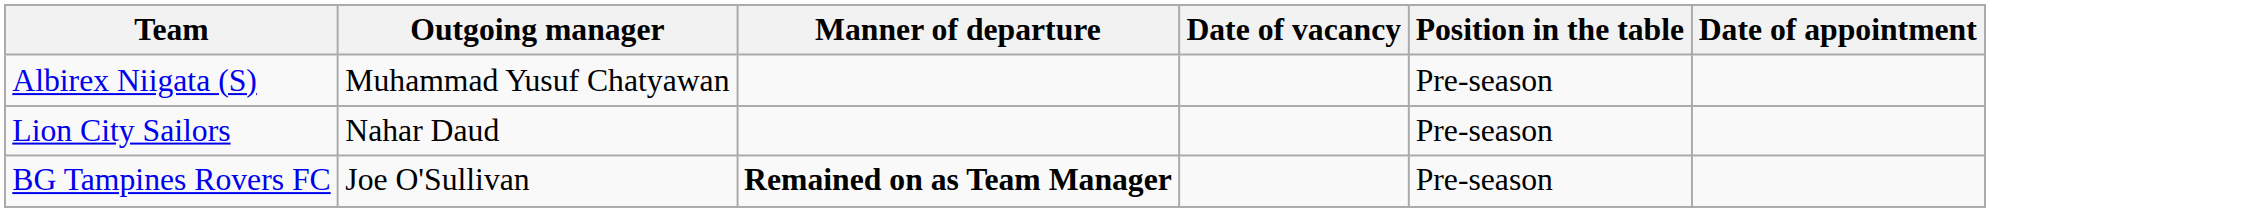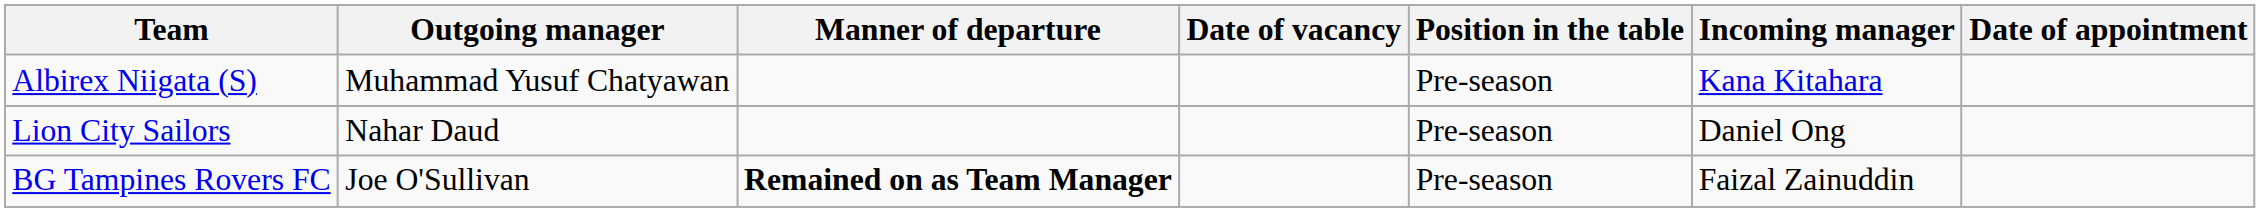 <table class="wikitable sortable">
 <tr>
 <th>Team</th>
 <th>Outgoing manager</th>
 <th>Manner of departure</th>
 <th>Date of vacancy</th>
 <th>Position in the table</th>
+<th>Incoming manager</th>
 <th>Date of appointment</th>
 </tr>
 <tr>
 <td><a href='#'>Albirex Niigata (S)</a></td>
 <td>Muhammad Yusuf Chatyawan</td>
 <td></td>
 <td></td>
 <td>Pre-season</td>
+<td><a href='#'>Kana Kitahara</a></td>
 <td></td>
 </tr>
 <tr>
 <td><a href='#'>Lion City Sailors</a></td>
 <td>Nahar Daud</td>
 <td></td>
 <td></td>
 <td>Pre-season</td>
+<td>Daniel Ong</td>
 <td></td>
 </tr>
 <tr>
 <td><a href='#'>BG Tampines Rovers FC</a></td>
 <td>Joe O'Sullivan</td>
 <td><strong>Remained on as Team Manager</strong></td>
 <td></td>
 <td>Pre-season</td>
+<td>Faizal Zainuddin</td>
 <td></td>
 </tr>
 </table>
